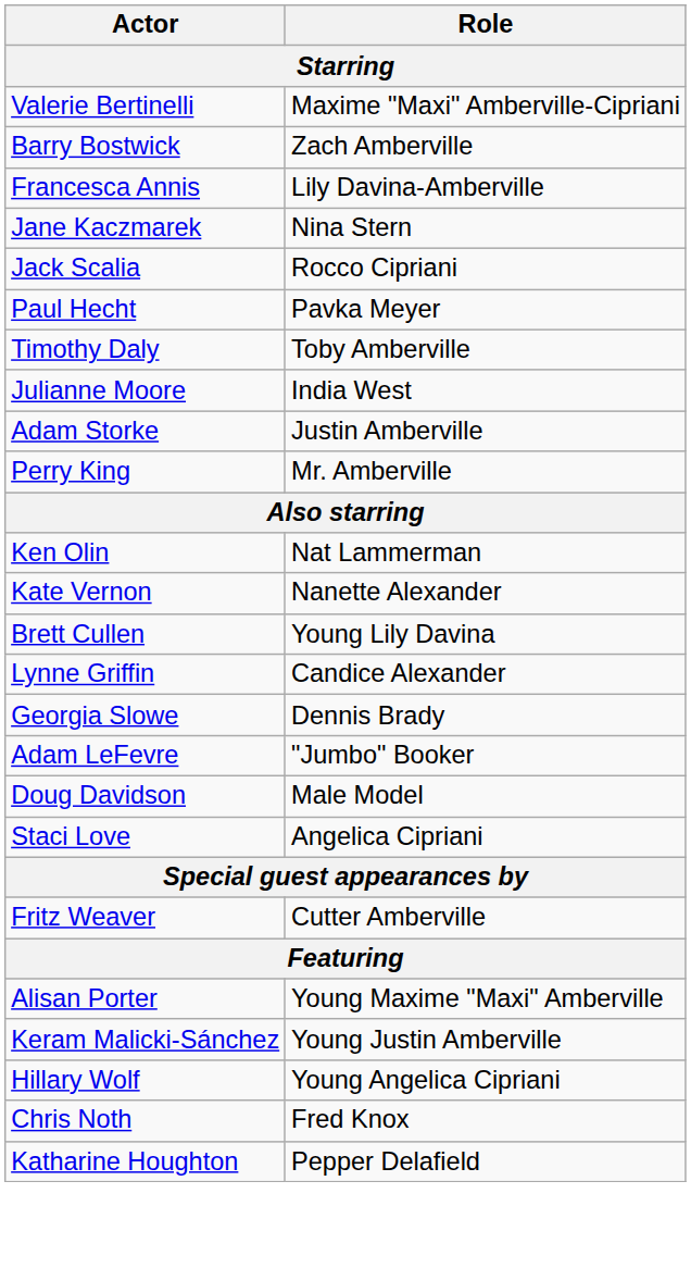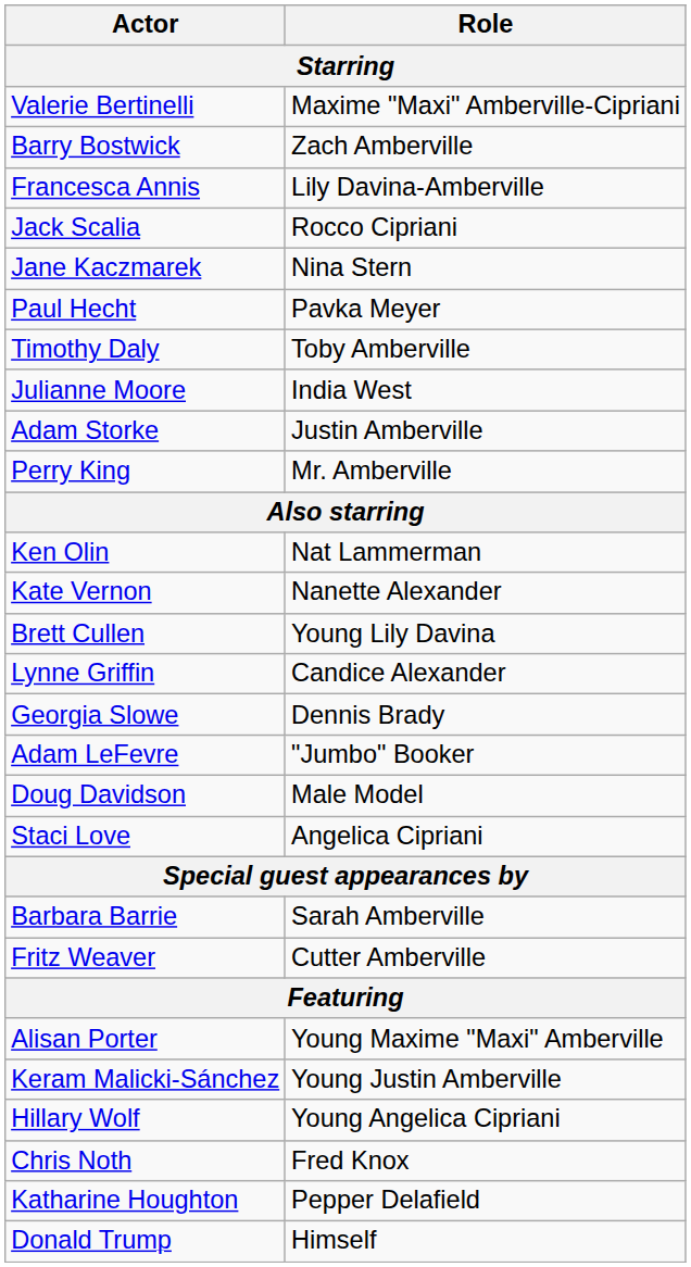 <table class="wikitable">
 <tr>
 <th>Actor</th>
 <th>Role</th>
 </tr>
 <tr>
 <th colspan="2"><em>Starring</em></th>
 </tr>
 <tr>
 <td><a href='#'>Valerie Bertinelli</a></td>
 <td>Maxime "Maxi" Amberville-Cipriani</td>
 </tr>
 <tr>
 <td><a href='#'>Barry Bostwick</a></td>
 <td>Zach Amberville</td>
 </tr>
 <tr>
 <td><a href='#'>Francesca Annis</a></td>
 <td>Lily Davina-Amberville</td>
 </tr>
 <tr>
+<td><a href='#'>Jack Scalia</a></td>
+<td>Rocco Cipriani</td>
+</tr>
+<tr>
 <td><a href='#'>Jane Kaczmarek</a></td>
 <td>Nina Stern</td>
-</tr>
-<tr>
-<td><a href='#'>Jack Scalia</a></td>
-<td>Rocco Cipriani</td>
 </tr>
 <tr>
 <td><a href='#'>Paul Hecht</a></td>
 <td>Pavka Meyer</td>
 </tr>
 <tr>
 <td><a href='#'>Timothy Daly</a></td>
 <td>Toby Amberville</td>
 </tr>
 <tr>
 <td><a href='#'>Julianne Moore</a></td>
 <td>India West</td>
 </tr>
 <tr>
 <td><a href='#'>Adam Storke</a></td>
 <td>Justin Amberville</td>
 </tr>
 <tr>
 <td><a href='#'>Perry King</a></td>
 <td>Mr. Amberville</td>
 </tr>
 <tr>
 <th colspan="2"><em>Also starring</em></th>
 </tr>
 <tr>
 <td><a href='#'>Ken Olin</a></td>
 <td>Nat Lammerman</td>
 </tr>
 <tr>
 <td><a href='#'>Kate Vernon</a></td>
 <td>Nanette Alexander</td>
 </tr>
 <tr>
 <td><a href='#'>Brett Cullen</a></td>
 <td>Young Lily Davina</td>
 </tr>
 <tr>
 <td><a href='#'>Lynne Griffin</a></td>
 <td>Candice Alexander</td>
 </tr>
 <tr>
 <td><a href='#'>Georgia Slowe</a></td>
 <td>Dennis Brady</td>
 </tr>
 <tr>
 <td><a href='#'>Adam LeFevre</a></td>
 <td>"Jumbo" Booker</td>
 </tr>
 <tr>
 <td><a href='#'>Doug Davidson</a></td>
 <td>Male Model</td>
 </tr>
 <tr>
 <td><a href='#'>Staci Love</a></td>
 <td>Angelica Cipriani</td>
 </tr>
 <tr>
 <th colspan="2"><em>Special guest appearances by</em></th>
 </tr>
 <tr>
+<td><a href='#'>Barbara Barrie</a></td>
+<td>Sarah Amberville</td>
+</tr>
+<tr>
 <td><a href='#'>Fritz Weaver</a></td>
 <td>Cutter Amberville</td>
 </tr>
 <tr>
 <th colspan="2"><em>Featuring</em></th>
 </tr>
 <tr>
 <td><a href='#'>Alisan Porter</a></td>
 <td>Young Maxime "Maxi" Amberville</td>
 </tr>
 <tr>
 <td><a href='#'>Keram Malicki-Sánchez</a></td>
 <td>Young Justin Amberville</td>
 </tr>
 <tr>
 <td><a href='#'>Hillary Wolf</a></td>
 <td>Young Angelica Cipriani</td>
 </tr>
 <tr>
 <td><a href='#'>Chris Noth</a></td>
 <td>Fred Knox</td>
 </tr>
 <tr>
 <td><a href='#'>Katharine Houghton</a></td>
 <td>Pepper Delafield</td>
 </tr>
+<tr>
+<td><a href='#'>Donald Trump</a></td>
+<td>Himself</td>
+</tr>
 </table>
